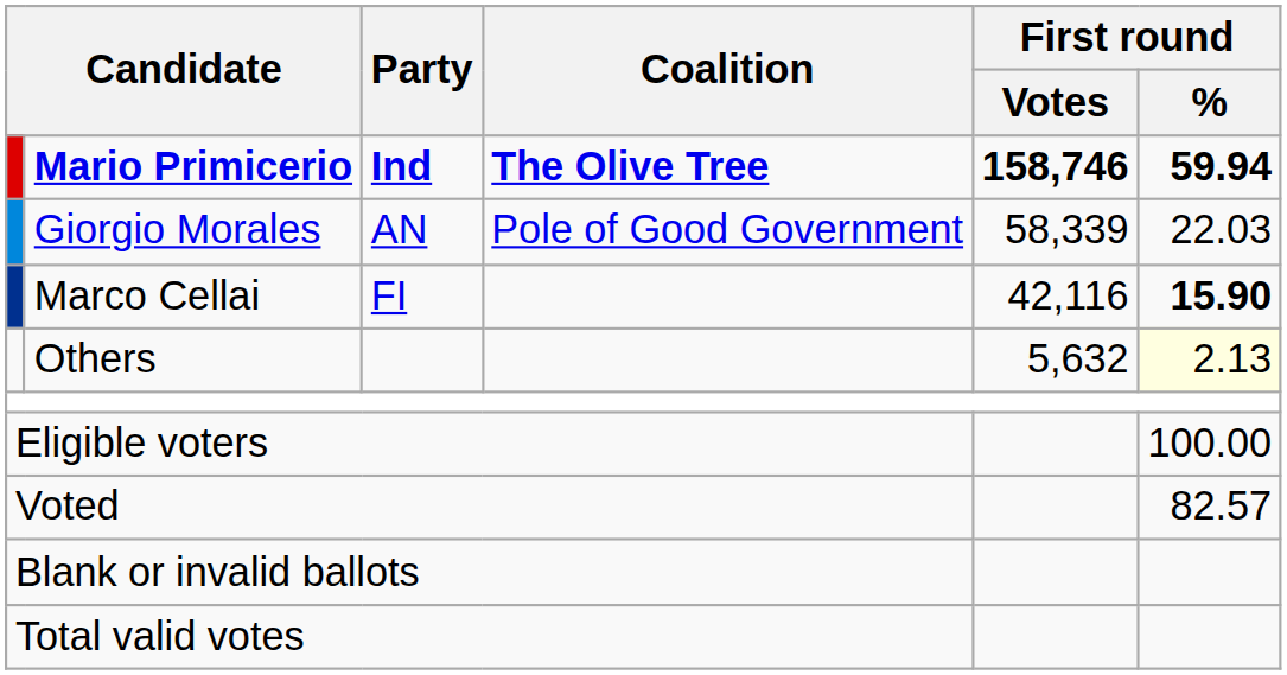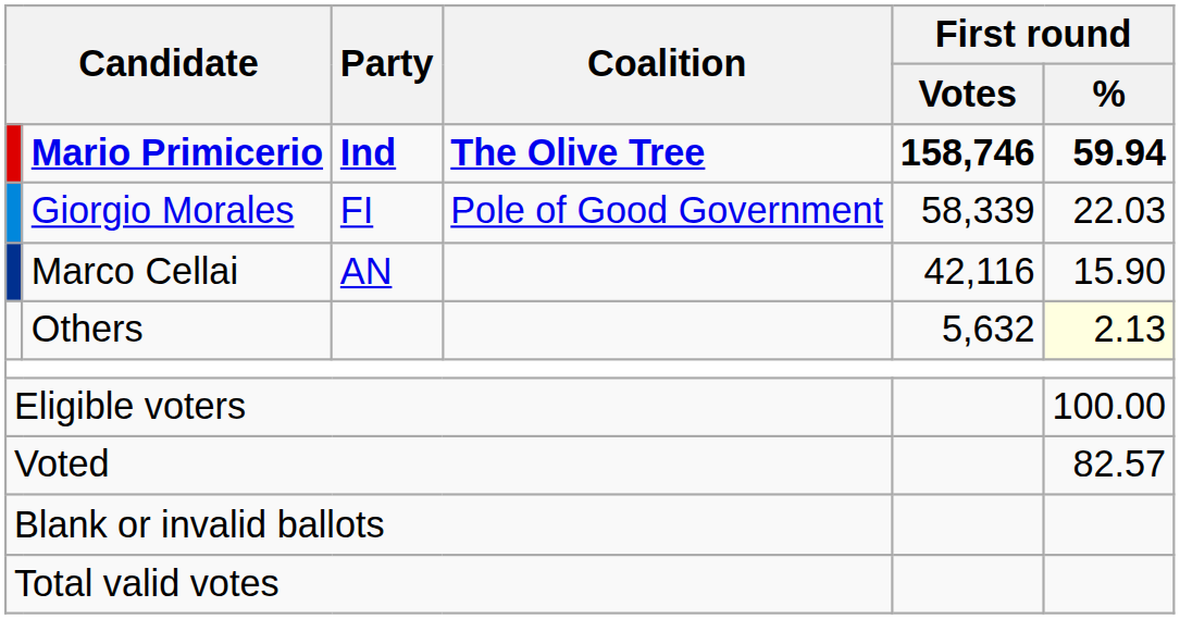 <table class="wikitable centre">
 <tr>
 <th scope="col" rowspan=2 colspan=2>Candidate</th>
 <th scope="col" rowspan=2 colspan=1>Party</th>
 <th scope="col" rowspan=2 colspan=1>Coalition</th>
 <th scope="col" colspan=2>First round</th>
 </tr>
 <tr>
 <th scope="col">Votes</th>
 <th scope="col">%</th>
 </tr>
 <tr>
 <td bgcolor="#dd0000"></td>
 <td><strong><a href='#'>Mario Primicerio</a></strong></td>
 <td><strong><a href='#'>Ind</a></strong></td>
 <td><strong><a href='#'>The Olive Tree</a></strong></td>
 <td style="text-align: right"><strong>158,746</strong></td>
 <td style="text-align: right"><strong>59.94</strong></td>
 </tr>
 <tr>
 <td bgcolor="#0087DC"></td>
 <td><a href='#'>Giorgio Morales</a></td>
-<td><a href='#'>AN</a></td>
+<td><a href='#'>FI</a></td>
 <td><a href='#'>Pole of Good Government</a></td>
 <td style="text-align: right">58,339</td>
 <td style="text-align: right">22.03</td>
 </tr>
 <tr>
 <td bgcolor="#00308F"></td>
 <td>Marco Cellai</td>
-<td><a href='#'>FI</a></td>
+<td><a href='#'>AN</a></td>
 <td></td>
 <td style="text-align: right">42,116</td>
-<td style="text-align: right"><strong>15.90</strong></td>
+<td style="text-align: right">15.90</td>
 </tr>
 <tr>
 <td bgcolor=""></td>
 <td>Others</td>
 <td></td>
 <td></td>
 <td style="text-align: right">5,632</td>
 <td style="background: lightyellow; text-align: right">2.13</td>
 </tr>
 <tr bgcolor=white>
 <td colspan=6></td>
 </tr>
 <tr>
 <td colspan=4>Eligible voters</td>
 <td style="text-align: right"></td>
 <td style="text-align: right">100.00</td>
 </tr>
 <tr>
 <td colspan=4>Voted</td>
 <td style="text-align: right"></td>
 <td style="text-align: right">82.57</td>
 </tr>
 <tr>
 <td colspan=4>Blank or invalid ballots</td>
 <td style="text-align: right"></td>
 <td style="text-align: right"></td>
 </tr>
 <tr>
 <td colspan=4>Total valid votes</td>
 <td style="text-align: right"></td>
 <td style="text-align: right"></td>
 </tr>
 </table>
